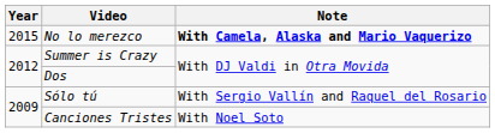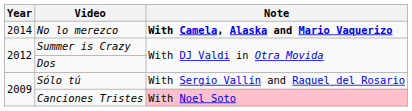 <table class=wikitable>
 <tr>
 <th>Year</th>
 <th>Video</th>
 <th>Note</th>
 </tr>
 <tr>
-<td>2015</td>
+<td>2014</td>
 <td><em>No lo merezco</em></td>
 <td><strong>With <a href='#'>Camela</a>, <a href='#'>Alaska</a> and <a href='#'>Mario Vaquerizo</a></strong></td>
 </tr>
 <tr>
 <td rowspan="2">2012</td>
 <td><em>Summer is Crazy</em></td>
 <td rowspan="2">With <a href='#'>DJ Valdi</a> in <em><a href='#'>Otra Movida</a></em></td>
 </tr>
 <tr>
 <td><em>Dos</em></td>
 </tr>
 <tr>
 <td rowspan="2">2009</td>
 <td><em>Sólo tú</em></td>
 <td>With <a href='#'>Sergio Vallín</a> and <a href='#'>Raquel del Rosario</a></td>
 </tr>
 <tr>
 <td><em>Canciones Tristes</em></td>
-<td>With <a href='#'>Noel Soto</a></td>
+<td style="background: pink;">With <a href='#'>Noel Soto</a></td>
 </tr>
 </table>
